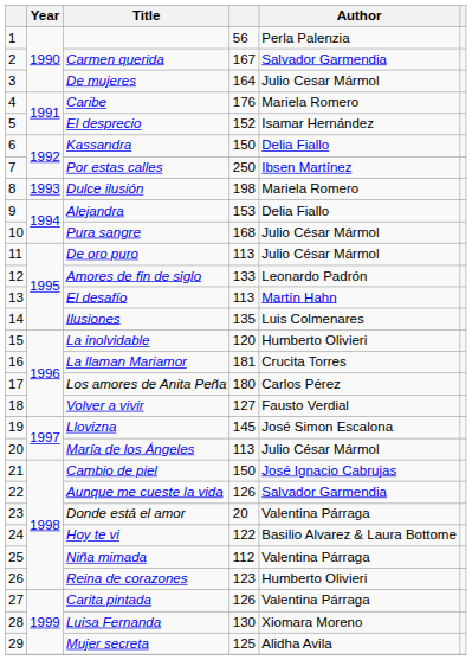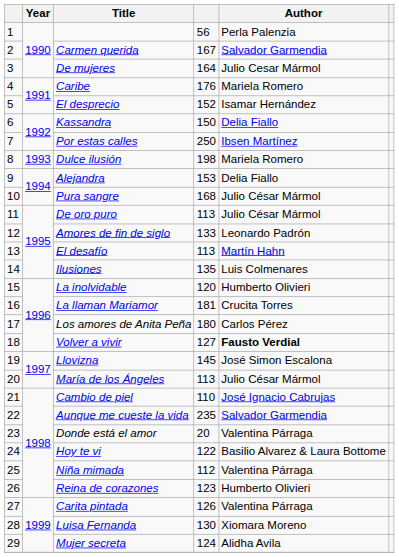 <table class="wikitable sortable">
 <tr>
 <th></th>
 <th>Year</th>
 <th>Title</th>
 <th></th>
 <th>Author</th>
 <th></th>
 </tr>
 <tr>
 <td>1</td>
 <td rowspan="3"><a href='#'>1990</a></td>
 <td><em></em></td>
 <td>56</td>
 <td>Perla Palenzia</td>
 <td></td>
 </tr>
 <tr>
 <td>2</td>
 <td><em><a href='#'>Carmen querida</a></em></td>
 <td>167</td>
 <td><a href='#'>Salvador Garmendia</a></td>
 <td></td>
 </tr>
 <tr>
 <td>3</td>
 <td><em><a href='#'>De mujeres</a></em></td>
 <td>164</td>
 <td>Julio Cesar Mármol</td>
 <td></td>
 </tr>
 <tr>
 <td>4</td>
 <td rowspan="2"><a href='#'>1991</a></td>
 <td><em><a href='#'>Caribe</a></em></td>
 <td>176</td>
 <td>Mariela Romero</td>
 <td></td>
 </tr>
 <tr>
 <td>5</td>
 <td><em><a href='#'>El desprecio</a></em></td>
 <td>152</td>
 <td>Isamar Hernández</td>
 <td></td>
 </tr>
 <tr>
 <td>6</td>
 <td rowspan="2"><a href='#'>1992</a></td>
 <td><em><a href='#'>Kassandra</a></em></td>
 <td>150</td>
 <td><a href='#'>Delia Fiallo</a></td>
 <td></td>
 </tr>
 <tr>
 <td>7</td>
 <td><em><a href='#'>Por estas calles</a></em></td>
 <td>250</td>
 <td><a href='#'>Ibsen Martínez</a></td>
 <td></td>
 </tr>
 <tr>
 <td>8</td>
 <td rowspan="1"><a href='#'>1993</a></td>
 <td><em><a href='#'>Dulce ilusión</a></em></td>
 <td>198</td>
 <td>Mariela Romero</td>
 <td></td>
 </tr>
 <tr>
 <td>9</td>
 <td rowspan="2"><a href='#'>1994</a></td>
 <td><em><a href='#'>Alejandra</a></em></td>
 <td>153</td>
 <td>Delia Fiallo</td>
 <td></td>
 </tr>
 <tr>
 <td>10</td>
 <td><em><a href='#'>Pura sangre</a></em></td>
 <td>168</td>
 <td>Julio César Mármol</td>
 <td></td>
 </tr>
 <tr>
 <td>11</td>
 <td rowspan="4"><a href='#'>1995</a></td>
 <td><em><a href='#'>De oro puro</a></em></td>
 <td>113</td>
 <td>Julio César Mármol</td>
 <td></td>
 </tr>
 <tr>
 <td>12</td>
 <td><em><a href='#'>Amores de fin de siglo</a></em></td>
 <td>133</td>
 <td>Leonardo Padrón</td>
 <td></td>
 </tr>
 <tr>
 <td>13</td>
 <td><em><a href='#'>El desafío</a></em></td>
 <td>113</td>
 <td><a href='#'>Martín Hahn</a></td>
 <td></td>
 </tr>
 <tr>
 <td>14</td>
 <td><em><a href='#'>Ilusiones</a></em></td>
 <td>135</td>
 <td>Luis Colmenares</td>
 <td></td>
 </tr>
 <tr>
 <td>15</td>
 <td rowspan="4"><a href='#'>1996</a></td>
 <td><em><a href='#'>La inolvidable</a></em></td>
 <td>120</td>
 <td>Humberto Olivieri</td>
 <td></td>
 </tr>
 <tr>
 <td>16</td>
 <td><em><a href='#'>La llaman Mariamor</a></em></td>
 <td>181</td>
 <td>Crucita Torres</td>
 <td></td>
 </tr>
 <tr>
 <td>17</td>
 <td><em>Los amores de Anita Peña</em></td>
 <td>180</td>
 <td>Carlos Pérez</td>
 <td></td>
 </tr>
 <tr>
 <td>18</td>
 <td><em><a href='#'>Volver a vivir</a></em></td>
 <td>127</td>
-<td>Fausto Verdial</td>
+<td><strong>Fausto Verdial</strong></td>
 <td></td>
 </tr>
 <tr>
 <td>19</td>
 <td rowspan="2"><a href='#'>1997</a></td>
 <td><em><a href='#'>Llovizna</a></em></td>
 <td>145</td>
 <td>José Simon Escalona</td>
 <td></td>
 </tr>
 <tr>
 <td>20</td>
 <td><em><a href='#'>María de los Ángeles</a></em></td>
 <td>113</td>
 <td>Julio César Mármol</td>
 <td></td>
 </tr>
 <tr>
 <td>21</td>
 <td rowspan="6"><a href='#'>1998</a></td>
 <td><em><a href='#'>Cambio de piel</a></em></td>
-<td>150</td>
+<td>110</td>
 <td><a href='#'>José Ignacio Cabrujas</a></td>
 <td></td>
 </tr>
 <tr>
 <td>22</td>
 <td><em><a href='#'>Aunque me cueste la vida</a></em></td>
-<td>126</td>
+<td>235</td>
 <td><a href='#'>Salvador Garmendia</a></td>
 <td></td>
 </tr>
 <tr>
 <td>23</td>
 <td><em>Donde está el amor</em></td>
 <td>20</td>
 <td>Valentina Párraga</td>
 <td></td>
 </tr>
 <tr>
 <td>24</td>
 <td><em><a href='#'>Hoy te vi</a></em></td>
 <td>122</td>
 <td>Basilio Alvarez & Laura Bottome</td>
 <td></td>
 </tr>
 <tr>
 <td>25</td>
 <td><em><a href='#'>Niña mimada</a></em></td>
 <td>112</td>
 <td>Valentina Párraga</td>
 <td></td>
 </tr>
 <tr>
 <td>26</td>
 <td><em><a href='#'>Reina de corazones</a></em></td>
 <td>123</td>
 <td>Humberto Olivieri</td>
 <td></td>
 </tr>
 <tr>
 <td>27</td>
 <td rowspan="3"><a href='#'>1999</a></td>
 <td><em><a href='#'>Carita pintada</a></em></td>
 <td>126</td>
 <td>Valentina Párraga</td>
 <td></td>
 </tr>
 <tr>
 <td>28</td>
 <td><em><a href='#'>Luisa Fernanda</a></em></td>
 <td>130</td>
 <td>Xiomara Moreno</td>
 <td></td>
 </tr>
 <tr>
 <td>29</td>
 <td><em><a href='#'>Mujer secreta</a></em></td>
-<td>125</td>
+<td>124</td>
 <td>Alidha Avila</td>
 <td></td>
 </tr>
 <tr>
 </tr>
 </table>
